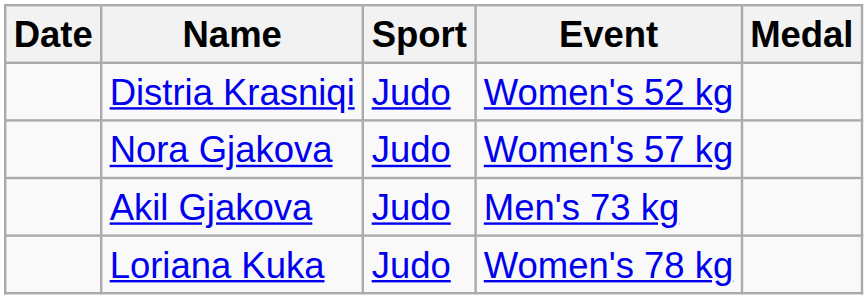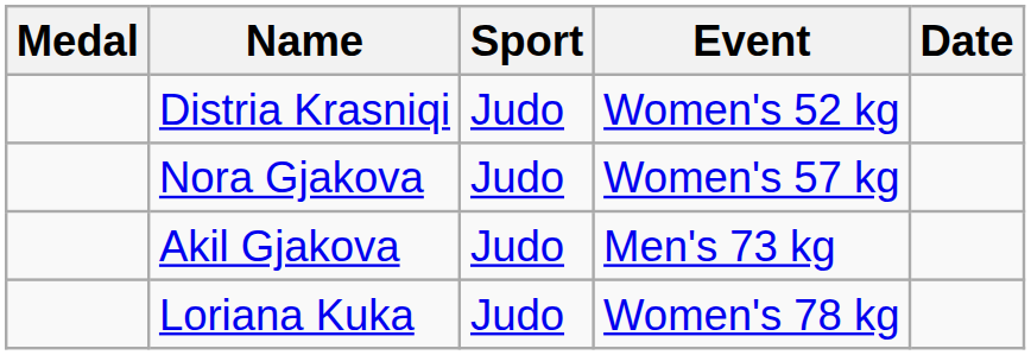 <table class="wikitable sortable" style="font-size:95%">
 <tr>
-<th>Date</th>
+<th>Medal</th>
 <th>Name</th>
 <th>Sport</th>
 <th>Event</th>
-<th>Medal</th>
+<th>Date</th>
 </tr>
 <tr>
 <td></td>
 <td><a href='#'>Distria Krasniqi</a></td>
 <td><a href='#'>Judo</a></td>
 <td><a href='#'>Women's 52 kg</a></td>
 <td></td>
 </tr>
 <tr>
 <td></td>
 <td><a href='#'>Nora Gjakova</a></td>
 <td><a href='#'>Judo</a></td>
 <td><a href='#'>Women's 57 kg</a></td>
 <td></td>
 </tr>
 <tr>
 <td></td>
 <td><a href='#'>Akil Gjakova</a></td>
 <td><a href='#'>Judo</a></td>
 <td><a href='#'>Men's 73 kg</a></td>
 <td></td>
 </tr>
 <tr>
 <td></td>
 <td><a href='#'>Loriana Kuka</a></td>
 <td><a href='#'>Judo</a></td>
 <td><a href='#'>Women's 78 kg</a></td>
 <td></td>
 </tr>
 </table>
